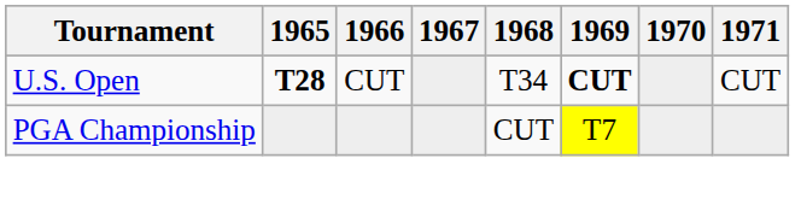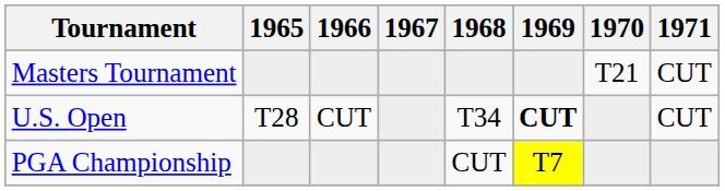 <table class="wikitable" style="font-size:95%;text-align:center;">
 <tr>
 <th>Tournament</th>
 <th>1965</th>
 <th>1966</th>
 <th>1967</th>
 <th>1968</th>
 <th>1969</th>
 <th>1970</th>
 <th>1971</th>
 </tr>
 <tr>
+<td align=left><a href='#'>Masters Tournament</a></td>
+<td style="background:#eeeeee;"></td>
+<td style="background:#eeeeee;"></td>
+<td style="background:#eeeeee;"></td>
+<td style="background:#eeeeee;"></td>
+<td style="background:#eeeeee;"></td>
+<td>T21</td>
+<td>CUT</td>
+</tr>
+<tr>
 <td align=left><a href='#'>U.S. Open</a></td>
-<td><strong>T28</strong></td>
+<td>T28</td>
 <td>CUT</td>
 <td style="background:#eeeeee;"></td>
 <td>T34</td>
 <td><strong>CUT</strong></td>
 <td style="background:#eeeeee;"></td>
 <td>CUT</td>
 </tr>
 <tr>
 <td align=left><a href='#'>PGA Championship</a></td>
 <td style="background:#eeeeee;"></td>
 <td style="background:#eeeeee;"></td>
 <td style="background:#eeeeee;"></td>
 <td>CUT</td>
 <td style="background:yellow;">T7</td>
 <td style="background:#eeeeee;"></td>
 <td style="background:#eeeeee;"></td>
 </tr>
 </table>
